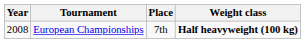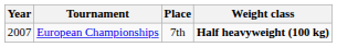 <table class=wikitable>
 <tr>
 <th>Year</th>
 <th>Tournament</th>
 <th>Place</th>
 <th>Weight class</th>
 </tr>
 <tr>
-<td>2008</td>
+<td>2007</td>
 <td><a href='#'>European Championships</a></td>
 <td align="center">7th</td>
 <td><strong>Half heavyweight (100 kg)</strong></td>
 </tr>
 </table>
